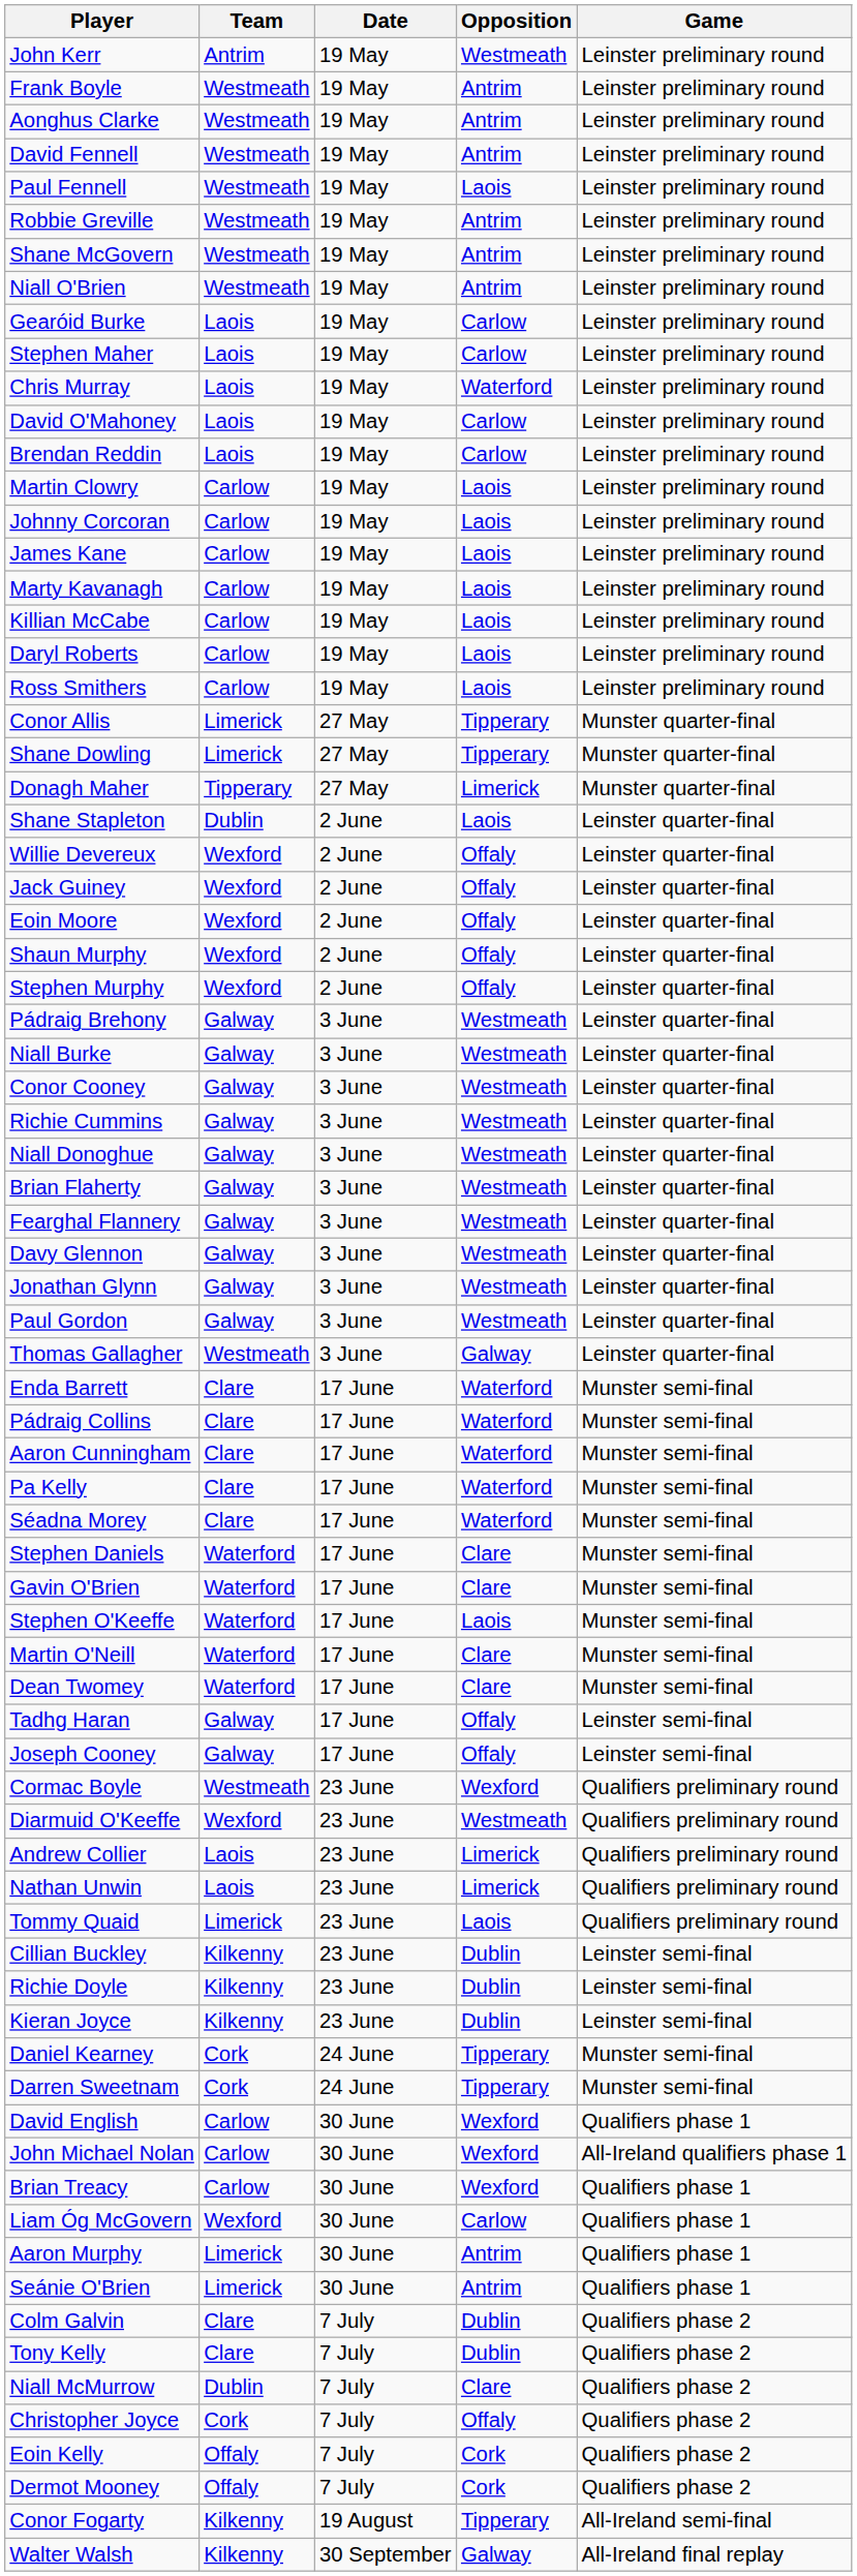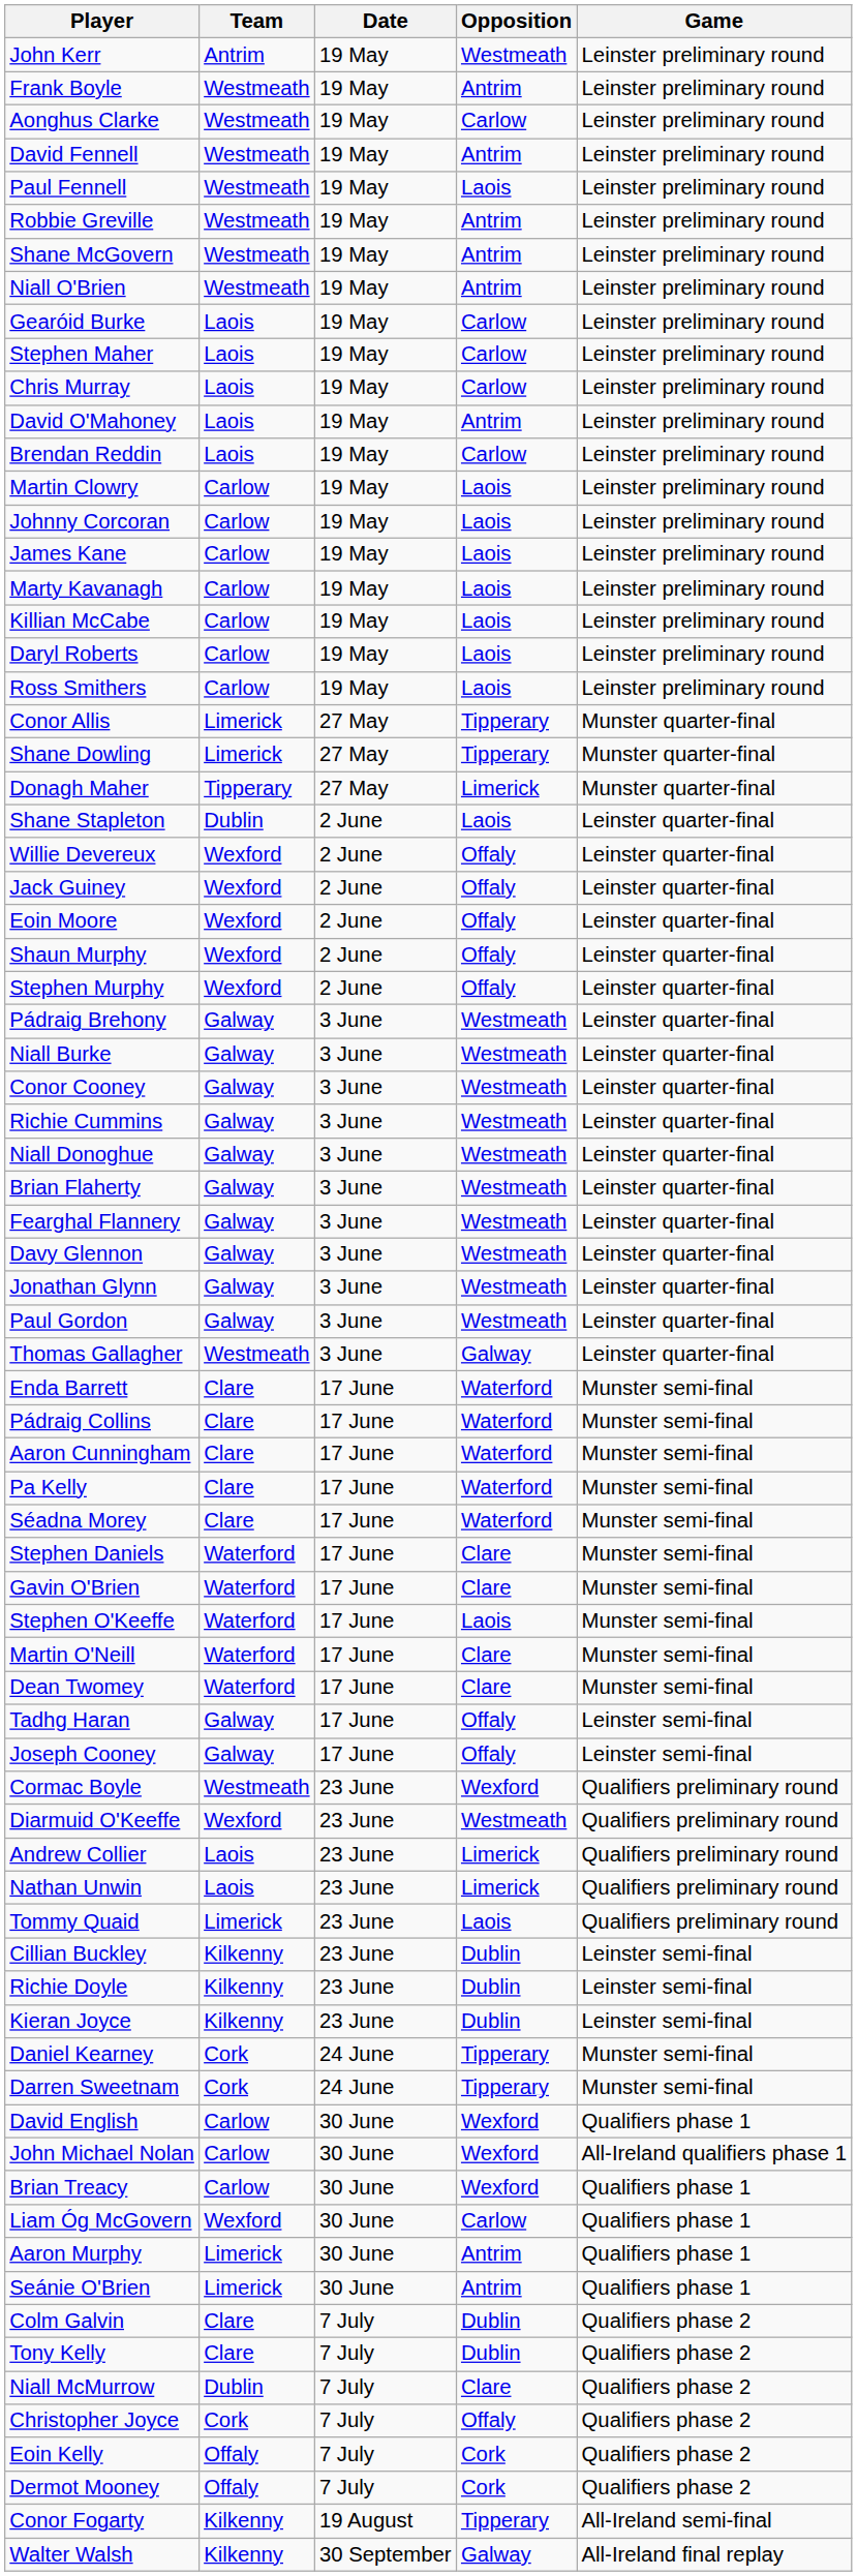 <table class="wikitable">
 <tr>
 <th>Player</th>
 <th>Team</th>
 <th>Date</th>
 <th>Opposition</th>
 <th>Game</th>
 </tr>
 <tr>
 <td><a href='#'>John Kerr</a></td>
 <td><a href='#'>Antrim</a></td>
 <td>19 May</td>
 <td><a href='#'>Westmeath</a></td>
 <td>Leinster preliminary round</td>
 </tr>
 <tr>
 <td><a href='#'>Frank Boyle</a></td>
 <td><a href='#'>Westmeath</a></td>
 <td>19 May</td>
 <td><a href='#'>Antrim</a></td>
 <td>Leinster preliminary round</td>
 </tr>
 <tr>
 <td><a href='#'>Aonghus Clarke</a></td>
 <td><a href='#'>Westmeath</a></td>
 <td>19 May</td>
-<td><a href='#'>Antrim</a></td>
+<td><a href='#'>Carlow</a></td>
 <td>Leinster preliminary round</td>
 </tr>
 <tr>
 <td><a href='#'>David Fennell</a></td>
 <td><a href='#'>Westmeath</a></td>
 <td>19 May</td>
 <td><a href='#'>Antrim</a></td>
 <td>Leinster preliminary round</td>
 </tr>
 <tr>
 <td><a href='#'>Paul Fennell</a></td>
 <td><a href='#'>Westmeath</a></td>
 <td>19 May</td>
 <td><a href='#'>Laois</a></td>
 <td>Leinster preliminary round</td>
 </tr>
 <tr>
 <td><a href='#'>Robbie Greville</a></td>
 <td><a href='#'>Westmeath</a></td>
 <td>19 May</td>
 <td><a href='#'>Antrim</a></td>
 <td>Leinster preliminary round</td>
 </tr>
 <tr>
 <td><a href='#'>Shane McGovern</a></td>
 <td><a href='#'>Westmeath</a></td>
 <td>19 May</td>
 <td><a href='#'>Antrim</a></td>
 <td>Leinster preliminary round</td>
 </tr>
 <tr>
 <td><a href='#'>Niall O'Brien</a></td>
 <td><a href='#'>Westmeath</a></td>
 <td>19 May</td>
 <td><a href='#'>Antrim</a></td>
 <td>Leinster preliminary round</td>
 </tr>
 <tr>
 <td><a href='#'>Gearóid Burke</a></td>
 <td><a href='#'>Laois</a></td>
 <td>19 May</td>
 <td><a href='#'>Carlow</a></td>
 <td>Leinster preliminary round</td>
 </tr>
 <tr>
 <td><a href='#'>Stephen Maher</a></td>
 <td><a href='#'>Laois</a></td>
 <td>19 May</td>
 <td><a href='#'>Carlow</a></td>
 <td>Leinster preliminary round</td>
 </tr>
 <tr>
 <td><a href='#'>Chris Murray</a></td>
 <td><a href='#'>Laois</a></td>
 <td>19 May</td>
-<td><a href='#'>Waterford</a></td>
+<td><a href='#'>Carlow</a></td>
 <td>Leinster preliminary round</td>
 </tr>
 <tr>
 <td><a href='#'>David O'Mahoney</a></td>
 <td><a href='#'>Laois</a></td>
 <td>19 May</td>
-<td><a href='#'>Carlow</a></td>
+<td><a href='#'>Antrim</a></td>
 <td>Leinster preliminary round</td>
 </tr>
 <tr>
 <td><a href='#'>Brendan Reddin</a></td>
 <td><a href='#'>Laois</a></td>
 <td>19 May</td>
 <td><a href='#'>Carlow</a></td>
 <td>Leinster preliminary round</td>
 </tr>
 <tr>
 <td><a href='#'>Martin Clowry</a></td>
 <td><a href='#'>Carlow</a></td>
 <td>19 May</td>
 <td><a href='#'>Laois</a></td>
 <td>Leinster preliminary round</td>
 </tr>
 <tr>
 <td><a href='#'>Johnny Corcoran</a></td>
 <td><a href='#'>Carlow</a></td>
 <td>19 May</td>
 <td><a href='#'>Laois</a></td>
 <td>Leinster preliminary round</td>
 </tr>
 <tr>
 <td><a href='#'>James Kane</a></td>
 <td><a href='#'>Carlow</a></td>
 <td>19 May</td>
 <td><a href='#'>Laois</a></td>
 <td>Leinster preliminary round</td>
 </tr>
 <tr>
 <td><a href='#'>Marty Kavanagh</a></td>
 <td><a href='#'>Carlow</a></td>
 <td>19 May</td>
 <td><a href='#'>Laois</a></td>
 <td>Leinster preliminary round</td>
 </tr>
 <tr>
 <td><a href='#'>Killian McCabe</a></td>
 <td><a href='#'>Carlow</a></td>
 <td>19 May</td>
 <td><a href='#'>Laois</a></td>
 <td>Leinster preliminary round</td>
 </tr>
 <tr>
 <td><a href='#'>Daryl Roberts</a></td>
 <td><a href='#'>Carlow</a></td>
 <td>19 May</td>
 <td><a href='#'>Laois</a></td>
 <td>Leinster preliminary round</td>
 </tr>
 <tr>
 <td><a href='#'>Ross Smithers</a></td>
 <td><a href='#'>Carlow</a></td>
 <td>19 May</td>
 <td><a href='#'>Laois</a></td>
 <td>Leinster preliminary round</td>
 </tr>
 <tr>
 <td><a href='#'>Conor Allis</a></td>
 <td><a href='#'>Limerick</a></td>
 <td>27 May</td>
 <td><a href='#'>Tipperary</a></td>
 <td>Munster quarter-final</td>
 </tr>
 <tr>
 <td><a href='#'>Shane Dowling</a></td>
 <td><a href='#'>Limerick</a></td>
 <td>27 May</td>
 <td><a href='#'>Tipperary</a></td>
 <td>Munster quarter-final</td>
 </tr>
 <tr>
 <td><a href='#'>Donagh Maher</a></td>
 <td><a href='#'>Tipperary</a></td>
 <td>27 May</td>
 <td><a href='#'>Limerick</a></td>
 <td>Munster quarter-final</td>
 </tr>
 <tr>
 <td><a href='#'>Shane Stapleton</a></td>
 <td><a href='#'>Dublin</a></td>
 <td>2 June</td>
 <td><a href='#'>Laois</a></td>
 <td>Leinster quarter-final</td>
 </tr>
 <tr>
 <td><a href='#'>Willie Devereux</a></td>
 <td><a href='#'>Wexford</a></td>
 <td>2 June</td>
 <td><a href='#'>Offaly</a></td>
 <td>Leinster quarter-final</td>
 </tr>
 <tr>
 <td><a href='#'>Jack Guiney</a></td>
 <td><a href='#'>Wexford</a></td>
 <td>2 June</td>
 <td><a href='#'>Offaly</a></td>
 <td>Leinster quarter-final</td>
 </tr>
 <tr>
 <td><a href='#'>Eoin Moore</a></td>
 <td><a href='#'>Wexford</a></td>
 <td>2 June</td>
 <td><a href='#'>Offaly</a></td>
 <td>Leinster quarter-final</td>
 </tr>
 <tr>
 <td><a href='#'>Shaun Murphy</a></td>
 <td><a href='#'>Wexford</a></td>
 <td>2 June</td>
 <td><a href='#'>Offaly</a></td>
 <td>Leinster quarter-final</td>
 </tr>
 <tr>
 <td><a href='#'>Stephen Murphy</a></td>
 <td><a href='#'>Wexford</a></td>
 <td>2 June</td>
 <td><a href='#'>Offaly</a></td>
 <td>Leinster quarter-final</td>
 </tr>
 <tr>
 <td><a href='#'>Pádraig Brehony</a></td>
 <td><a href='#'>Galway</a></td>
 <td>3 June</td>
 <td><a href='#'>Westmeath</a></td>
 <td>Leinster quarter-final</td>
 </tr>
 <tr>
 <td><a href='#'>Niall Burke</a></td>
 <td><a href='#'>Galway</a></td>
 <td>3 June</td>
 <td><a href='#'>Westmeath</a></td>
 <td>Leinster quarter-final</td>
 </tr>
 <tr>
 <td><a href='#'>Conor Cooney</a></td>
 <td><a href='#'>Galway</a></td>
 <td>3 June</td>
 <td><a href='#'>Westmeath</a></td>
 <td>Leinster quarter-final</td>
 </tr>
 <tr>
 <td><a href='#'>Richie Cummins</a></td>
 <td><a href='#'>Galway</a></td>
 <td>3 June</td>
 <td><a href='#'>Westmeath</a></td>
 <td>Leinster quarter-final</td>
 </tr>
 <tr>
 <td><a href='#'>Niall Donoghue</a></td>
 <td><a href='#'>Galway</a></td>
 <td>3 June</td>
 <td><a href='#'>Westmeath</a></td>
 <td>Leinster quarter-final</td>
 </tr>
 <tr>
 <td><a href='#'>Brian Flaherty</a></td>
 <td><a href='#'>Galway</a></td>
 <td>3 June</td>
 <td><a href='#'>Westmeath</a></td>
 <td>Leinster quarter-final</td>
 </tr>
 <tr>
 <td><a href='#'>Fearghal Flannery</a></td>
 <td><a href='#'>Galway</a></td>
 <td>3 June</td>
 <td><a href='#'>Westmeath</a></td>
 <td>Leinster quarter-final</td>
 </tr>
 <tr>
 <td><a href='#'>Davy Glennon</a></td>
 <td><a href='#'>Galway</a></td>
 <td>3 June</td>
 <td><a href='#'>Westmeath</a></td>
 <td>Leinster quarter-final</td>
 </tr>
 <tr>
 <td><a href='#'>Jonathan Glynn</a></td>
 <td><a href='#'>Galway</a></td>
 <td>3 June</td>
 <td><a href='#'>Westmeath</a></td>
 <td>Leinster quarter-final</td>
 </tr>
 <tr>
 <td><a href='#'>Paul Gordon</a></td>
 <td><a href='#'>Galway</a></td>
 <td>3 June</td>
 <td><a href='#'>Westmeath</a></td>
 <td>Leinster quarter-final</td>
 </tr>
 <tr>
 <td><a href='#'>Thomas Gallagher</a></td>
 <td><a href='#'>Westmeath</a></td>
 <td>3 June</td>
 <td><a href='#'>Galway</a></td>
 <td>Leinster quarter-final</td>
 </tr>
 <tr>
 <td><a href='#'>Enda Barrett</a></td>
 <td><a href='#'>Clare</a></td>
 <td>17 June</td>
 <td><a href='#'>Waterford</a></td>
 <td>Munster semi-final</td>
 </tr>
 <tr>
 <td><a href='#'>Pádraig Collins</a></td>
 <td><a href='#'>Clare</a></td>
 <td>17 June</td>
 <td><a href='#'>Waterford</a></td>
 <td>Munster semi-final</td>
 </tr>
 <tr>
 <td><a href='#'>Aaron Cunningham</a></td>
 <td><a href='#'>Clare</a></td>
 <td>17 June</td>
 <td><a href='#'>Waterford</a></td>
 <td>Munster semi-final</td>
 </tr>
 <tr>
 <td><a href='#'>Pa Kelly</a></td>
 <td><a href='#'>Clare</a></td>
 <td>17 June</td>
 <td><a href='#'>Waterford</a></td>
 <td>Munster semi-final</td>
 </tr>
 <tr>
 <td><a href='#'>Séadna Morey</a></td>
 <td><a href='#'>Clare</a></td>
 <td>17 June</td>
 <td><a href='#'>Waterford</a></td>
 <td>Munster semi-final</td>
 </tr>
 <tr>
 <td><a href='#'>Stephen Daniels</a></td>
 <td><a href='#'>Waterford</a></td>
 <td>17 June</td>
 <td><a href='#'>Clare</a></td>
 <td>Munster semi-final</td>
 </tr>
 <tr>
 <td><a href='#'>Gavin O'Brien</a></td>
 <td><a href='#'>Waterford</a></td>
 <td>17 June</td>
 <td><a href='#'>Clare</a></td>
 <td>Munster semi-final</td>
 </tr>
 <tr>
 <td><a href='#'>Stephen O'Keeffe</a></td>
 <td><a href='#'>Waterford</a></td>
 <td>17 June</td>
 <td><a href='#'>Laois</a></td>
 <td>Munster semi-final</td>
 </tr>
 <tr>
 <td><a href='#'>Martin O'Neill</a></td>
 <td><a href='#'>Waterford</a></td>
 <td>17 June</td>
 <td><a href='#'>Clare</a></td>
 <td>Munster semi-final</td>
 </tr>
 <tr>
 <td><a href='#'>Dean Twomey</a></td>
 <td><a href='#'>Waterford</a></td>
 <td>17 June</td>
 <td><a href='#'>Clare</a></td>
 <td>Munster semi-final</td>
 </tr>
 <tr>
 <td><a href='#'>Tadhg Haran</a></td>
 <td><a href='#'>Galway</a></td>
 <td>17 June</td>
 <td><a href='#'>Offaly</a></td>
 <td>Leinster semi-final</td>
 </tr>
 <tr>
 <td><a href='#'>Joseph Cooney</a></td>
 <td><a href='#'>Galway</a></td>
 <td>17 June</td>
 <td><a href='#'>Offaly</a></td>
 <td>Leinster semi-final</td>
 </tr>
 <tr>
 <td><a href='#'>Cormac Boyle</a></td>
 <td><a href='#'>Westmeath</a></td>
 <td>23 June</td>
 <td><a href='#'>Wexford</a></td>
 <td>Qualifiers preliminary round</td>
 </tr>
 <tr>
 <td><a href='#'>Diarmuid O'Keeffe</a></td>
 <td><a href='#'>Wexford</a></td>
 <td>23 June</td>
 <td><a href='#'>Westmeath</a></td>
 <td>Qualifiers preliminary round</td>
 </tr>
 <tr>
 <td><a href='#'>Andrew Collier</a></td>
 <td><a href='#'>Laois</a></td>
 <td>23 June</td>
 <td><a href='#'>Limerick</a></td>
 <td>Qualifiers preliminary round</td>
 </tr>
 <tr>
 <td><a href='#'>Nathan Unwin</a></td>
 <td><a href='#'>Laois</a></td>
 <td>23 June</td>
 <td><a href='#'>Limerick</a></td>
 <td>Qualifiers preliminary round</td>
 </tr>
 <tr>
 <td><a href='#'>Tommy Quaid</a></td>
 <td><a href='#'>Limerick</a></td>
 <td>23 June</td>
 <td><a href='#'>Laois</a></td>
 <td>Qualifiers preliminary round</td>
 </tr>
 <tr>
 <td><a href='#'>Cillian Buckley</a></td>
 <td><a href='#'>Kilkenny</a></td>
 <td>23 June</td>
 <td><a href='#'>Dublin</a></td>
 <td>Leinster semi-final</td>
 </tr>
 <tr>
 <td><a href='#'>Richie Doyle</a></td>
 <td><a href='#'>Kilkenny</a></td>
 <td>23 June</td>
 <td><a href='#'>Dublin</a></td>
 <td>Leinster semi-final</td>
 </tr>
 <tr>
 <td><a href='#'>Kieran Joyce</a></td>
 <td><a href='#'>Kilkenny</a></td>
 <td>23 June</td>
 <td><a href='#'>Dublin</a></td>
 <td>Leinster semi-final</td>
 </tr>
 <tr>
 <td><a href='#'>Daniel Kearney</a></td>
 <td><a href='#'>Cork</a></td>
 <td>24 June</td>
 <td><a href='#'>Tipperary</a></td>
 <td>Munster semi-final</td>
 </tr>
 <tr>
 <td><a href='#'>Darren Sweetnam</a></td>
 <td><a href='#'>Cork</a></td>
 <td>24 June</td>
 <td><a href='#'>Tipperary</a></td>
 <td>Munster semi-final</td>
 </tr>
 <tr>
 <td><a href='#'>David English</a></td>
 <td><a href='#'>Carlow</a></td>
 <td>30 June</td>
 <td><a href='#'>Wexford</a></td>
 <td>Qualifiers phase 1</td>
 </tr>
 <tr>
 <td><a href='#'>John Michael Nolan</a></td>
 <td><a href='#'>Carlow</a></td>
 <td>30 June</td>
 <td><a href='#'>Wexford</a></td>
 <td>All-Ireland qualifiers phase 1</td>
 </tr>
 <tr>
 <td><a href='#'>Brian Treacy</a></td>
 <td><a href='#'>Carlow</a></td>
 <td>30 June</td>
 <td><a href='#'>Wexford</a></td>
 <td>Qualifiers phase 1</td>
 </tr>
 <tr>
 <td><a href='#'>Liam Óg McGovern</a></td>
 <td><a href='#'>Wexford</a></td>
 <td>30 June</td>
 <td><a href='#'>Carlow</a></td>
 <td>Qualifiers phase 1</td>
 </tr>
 <tr>
 <td><a href='#'>Aaron Murphy</a></td>
 <td><a href='#'>Limerick</a></td>
 <td>30 June</td>
 <td><a href='#'>Antrim</a></td>
 <td>Qualifiers phase 1</td>
 </tr>
 <tr>
 <td><a href='#'>Seánie O'Brien</a></td>
 <td><a href='#'>Limerick</a></td>
 <td>30 June</td>
 <td><a href='#'>Antrim</a></td>
 <td>Qualifiers phase 1</td>
 </tr>
 <tr>
 <td><a href='#'>Colm Galvin</a></td>
 <td><a href='#'>Clare</a></td>
 <td>7 July</td>
 <td><a href='#'>Dublin</a></td>
 <td>Qualifiers phase 2</td>
 </tr>
 <tr>
 <td><a href='#'>Tony Kelly</a></td>
 <td><a href='#'>Clare</a></td>
 <td>7 July</td>
 <td><a href='#'>Dublin</a></td>
 <td>Qualifiers phase 2</td>
 </tr>
 <tr>
 <td><a href='#'>Niall McMurrow</a></td>
 <td><a href='#'>Dublin</a></td>
 <td>7 July</td>
 <td><a href='#'>Clare</a></td>
 <td>Qualifiers phase 2</td>
 </tr>
 <tr>
 <td><a href='#'>Christopher Joyce</a></td>
 <td><a href='#'>Cork</a></td>
 <td>7 July</td>
 <td><a href='#'>Offaly</a></td>
 <td>Qualifiers phase 2</td>
 </tr>
 <tr>
 <td><a href='#'>Eoin Kelly</a></td>
 <td><a href='#'>Offaly</a></td>
 <td>7 July</td>
 <td><a href='#'>Cork</a></td>
 <td>Qualifiers phase 2</td>
 </tr>
 <tr>
 <td><a href='#'>Dermot Mooney</a></td>
 <td><a href='#'>Offaly</a></td>
 <td>7 July</td>
 <td><a href='#'>Cork</a></td>
 <td>Qualifiers phase 2</td>
 </tr>
 <tr>
 <td><a href='#'>Conor Fogarty</a></td>
 <td><a href='#'>Kilkenny</a></td>
 <td>19 August</td>
 <td><a href='#'>Tipperary</a></td>
 <td>All-Ireland semi-final</td>
 </tr>
 <tr>
 <td><a href='#'>Walter Walsh</a></td>
 <td><a href='#'>Kilkenny</a></td>
 <td>30 September</td>
 <td><a href='#'>Galway</a></td>
 <td>All-Ireland final replay</td>
 </tr>
 </table>
